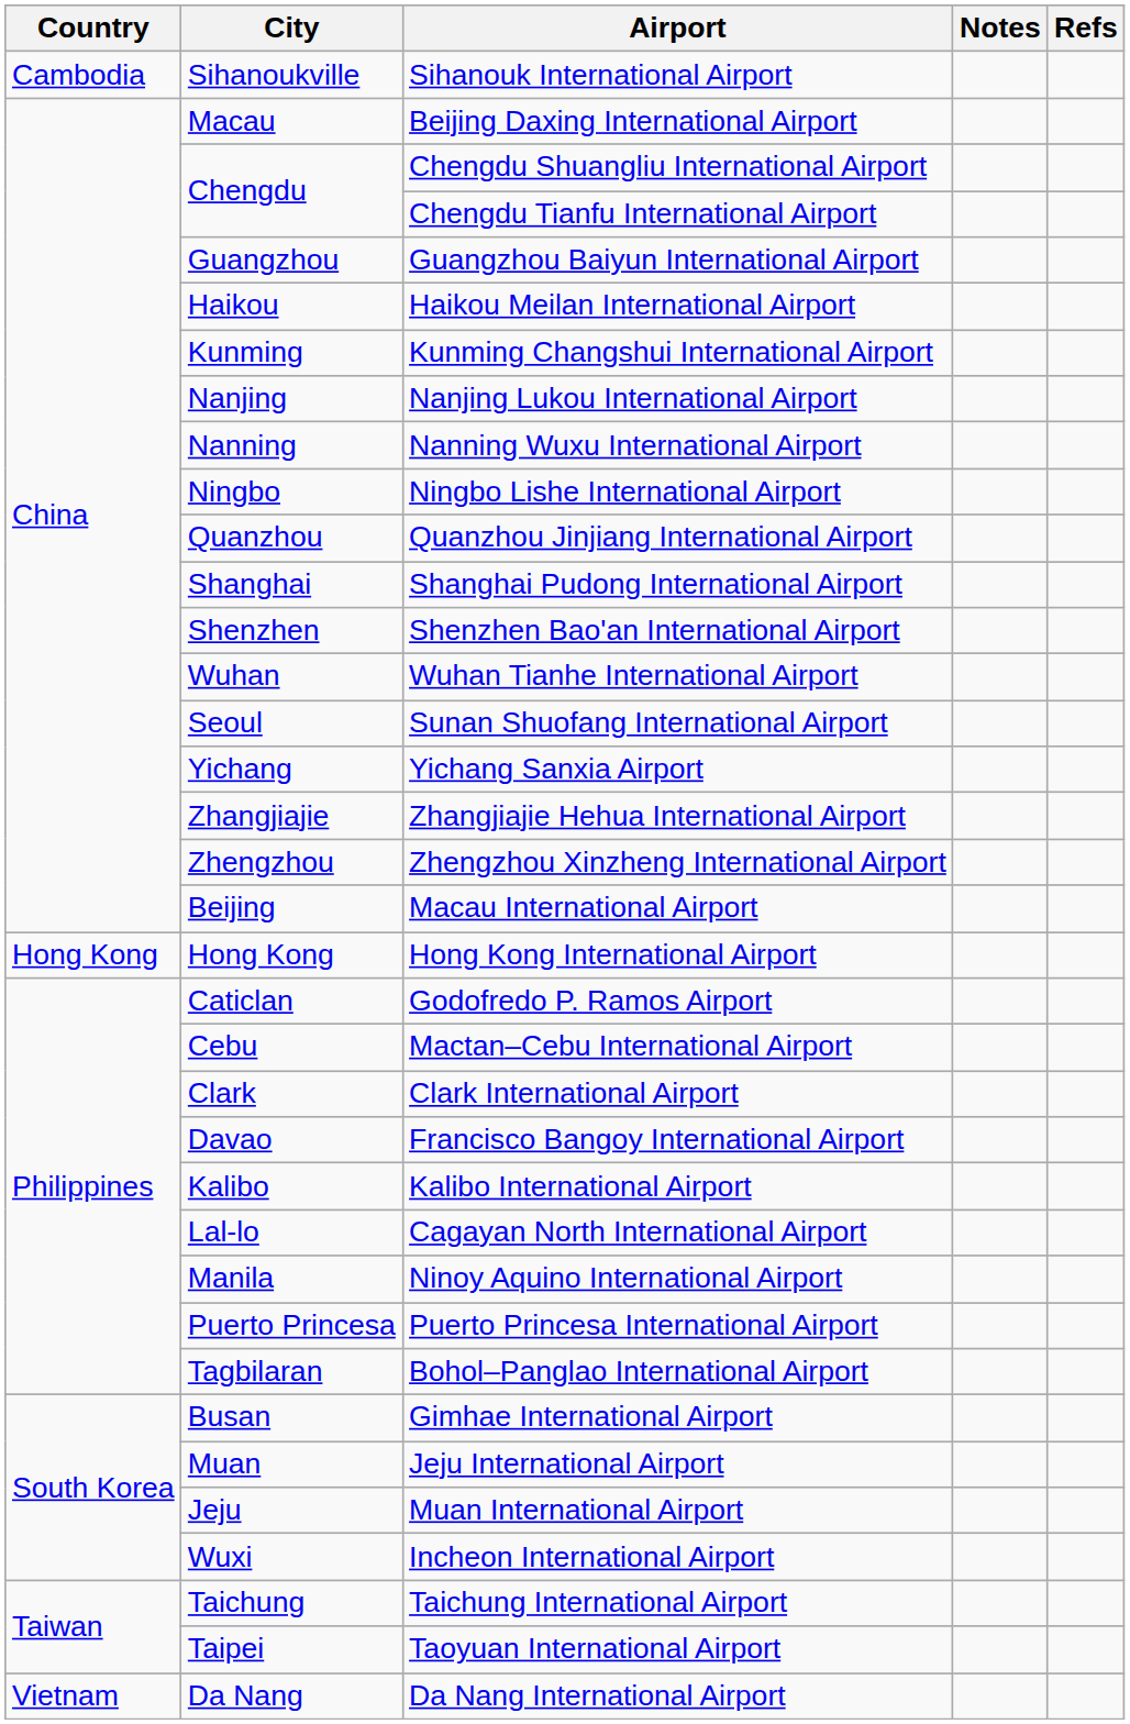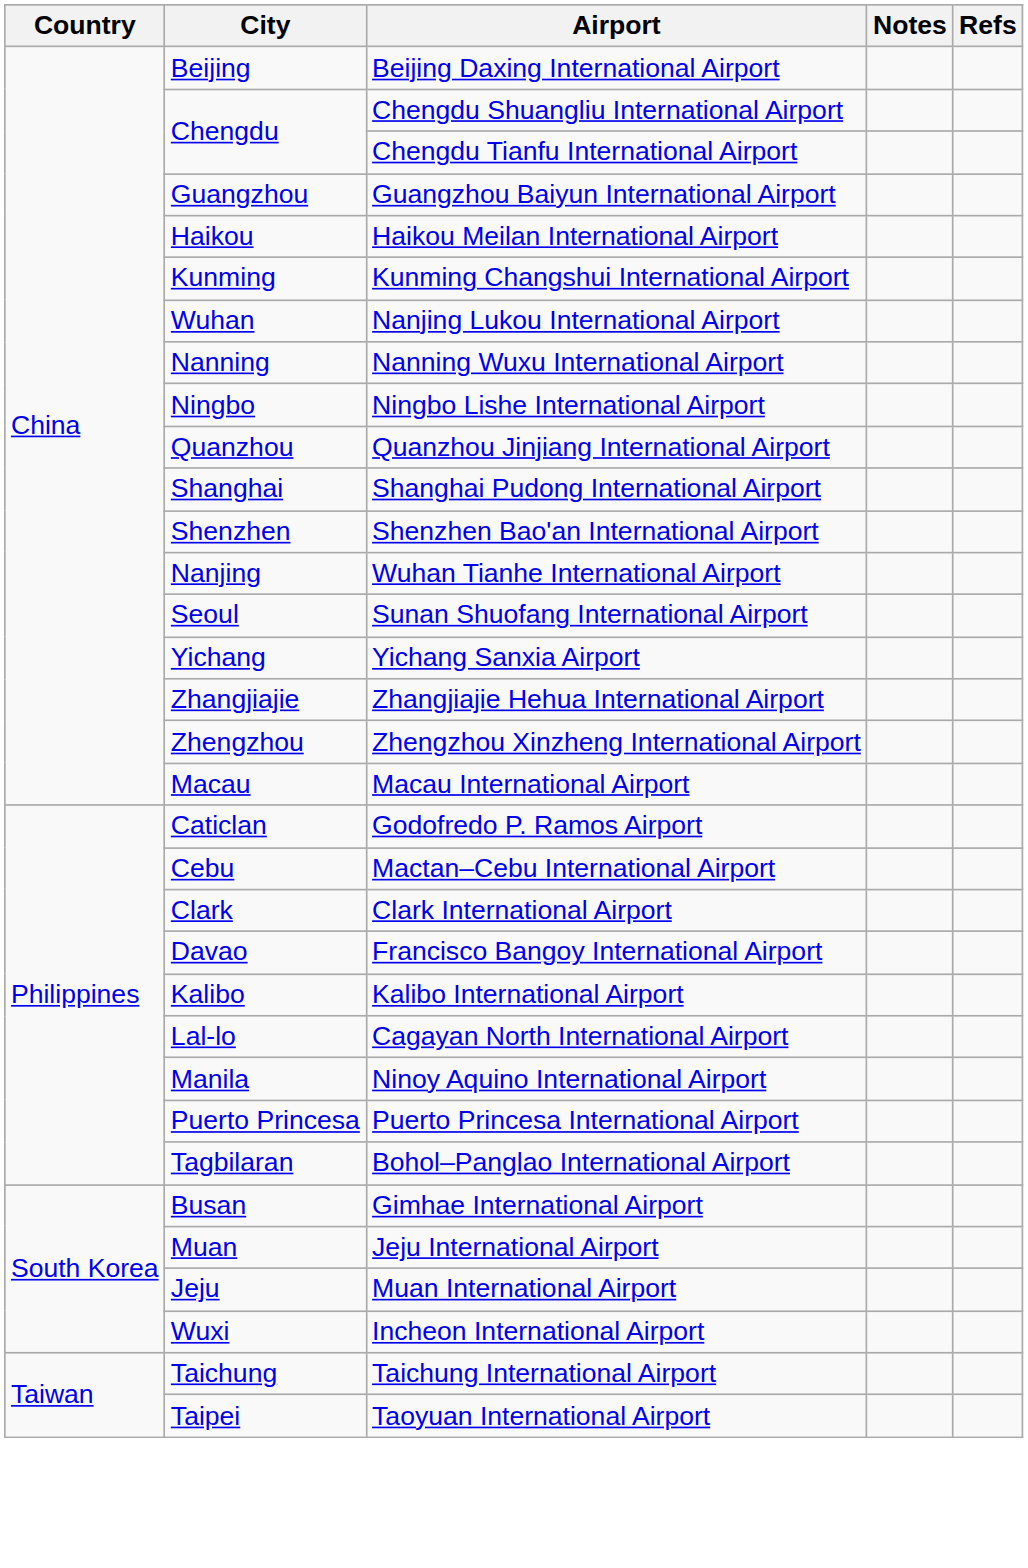 <table class="sortable wikitable">
 <tr>
 <th>Country</th>
 <th>City</th>
 <th>Airport</th>
 <th>Notes</th>
 <th>Refs</th>
 </tr>
 <tr>
-<td><a href='#'>Cambodia</a></td>
-<td><a href='#'>Sihanoukville</a></td>
-<td><a href='#'>Sihanouk International Airport</a></td>
-<td></td>
-<td align=center></td>
-</tr>
-<tr>
 <td rowspan="18"><a href='#'>China</a></td>
-<td><a href='#'>Macau</a></td>
+<td><a href='#'>Beijing</a></td>
 <td><a href='#'>Beijing Daxing International Airport</a></td>
 <td align=center></td>
 <td align=center></td>
 </tr>
 <tr>
 <td rowspan="2"><a href='#'>Chengdu</a></td>
 <td><a href='#'>Chengdu Shuangliu International Airport</a></td>
 <td></td>
 <td align=center></td>
 </tr>
 <tr>
 <td><a href='#'>Chengdu Tianfu International Airport</a></td>
 <td align=center></td>
 <td align=center></td>
 </tr>
 <tr>
 <td><a href='#'>Guangzhou</a></td>
 <td><a href='#'>Guangzhou Baiyun International Airport</a></td>
 <td></td>
 <td align=center></td>
 </tr>
 <tr>
 <td><a href='#'>Haikou</a></td>
 <td><a href='#'>Haikou Meilan International Airport</a></td>
 <td></td>
 <td align=center></td>
 </tr>
 <tr>
 <td><a href='#'>Kunming</a></td>
 <td><a href='#'>Kunming Changshui International Airport</a></td>
 <td></td>
 <td align=center></td>
 </tr>
 <tr>
-<td><a href='#'>Nanjing</a></td>
+<td><a href='#'>Wuhan</a></td>
 <td><a href='#'>Nanjing Lukou International Airport</a></td>
 <td align=center></td>
 <td align=center></td>
 </tr>
 <tr>
 <td><a href='#'>Nanning</a></td>
 <td><a href='#'>Nanning Wuxu International Airport</a></td>
 <td align=center></td>
 <td align=center></td>
 </tr>
 <tr>
 <td><a href='#'>Ningbo</a></td>
 <td><a href='#'>Ningbo Lishe International Airport</a></td>
 <td align=center></td>
 <td align=center></td>
 </tr>
 <tr>
 <td><a href='#'>Quanzhou</a></td>
 <td><a href='#'>Quanzhou Jinjiang International Airport</a></td>
 <td></td>
 <td align=center></td>
 </tr>
 <tr>
 <td><a href='#'>Shanghai</a></td>
 <td><a href='#'>Shanghai Pudong International Airport</a></td>
 <td align=center></td>
 <td align=center></td>
 </tr>
 <tr>
 <td><a href='#'>Shenzhen</a></td>
 <td><a href='#'>Shenzhen Bao'an International Airport</a></td>
 <td></td>
 <td align=center></td>
 </tr>
 <tr>
-<td><a href='#'>Wuhan</a></td>
+<td><a href='#'>Nanjing</a></td>
 <td><a href='#'>Wuhan Tianhe International Airport</a></td>
 <td></td>
 <td align=center></td>
 </tr>
 <tr>
 <td><a href='#'>Seoul</a></td>
 <td><a href='#'>Sunan Shuofang International Airport</a></td>
 <td align=center></td>
 <td align=center></td>
 </tr>
 <tr>
 <td><a href='#'>Yichang</a></td>
 <td><a href='#'>Yichang Sanxia Airport</a></td>
 <td align=center></td>
 <td align=center></td>
 </tr>
 <tr>
 <td><a href='#'>Zhangjiajie</a></td>
 <td><a href='#'>Zhangjiajie Hehua International Airport</a></td>
 <td></td>
 <td align=center></td>
 </tr>
 <tr>
 <td><a href='#'>Zhengzhou</a></td>
 <td><a href='#'>Zhengzhou Xinzheng International Airport</a></td>
 <td></td>
 <td align=center></td>
 </tr>
 <tr>
-<td><a href='#'>Beijing</a></td>
+<td><a href='#'>Macau</a></td>
 <td><a href='#'>Macau International Airport</a></td>
-<td align=center></td>
-<td align=center></td>
-</tr>
-<tr>
-<td><a href='#'>Hong Kong</a></td>
-<td><a href='#'>Hong Kong</a></td>
-<td><a href='#'>Hong Kong International Airport</a></td>
 <td align=center></td>
 <td align=center></td>
 </tr>
 <tr>
 <td rowspan="9"><a href='#'>Philippines</a></td>
 <td><a href='#'>Caticlan</a></td>
 <td><a href='#'>Godofredo P. Ramos Airport</a></td>
 <td align=center></td>
 <td align=center></td>
 </tr>
 <tr>
 <td><a href='#'>Cebu</a></td>
 <td><a href='#'>Mactan–Cebu International Airport</a></td>
 <td></td>
 <td align=center></td>
 </tr>
 <tr>
 <td><a href='#'>Clark</a></td>
 <td><a href='#'>Clark International Airport</a></td>
 <td></td>
 <td align=center></td>
 </tr>
 <tr>
 <td><a href='#'>Davao</a></td>
 <td><a href='#'>Francisco Bangoy International Airport</a></td>
 <td></td>
 <td align=center></td>
 </tr>
 <tr>
 <td><a href='#'>Kalibo</a></td>
 <td><a href='#'>Kalibo International Airport</a></td>
 <td align=center></td>
 <td align=center></td>
 </tr>
 <tr>
 <td><a href='#'>Lal-lo</a></td>
 <td><a href='#'>Cagayan North International Airport</a></td>
 <td align=center></td>
 <td align=center></td>
 </tr>
 <tr>
 <td><a href='#'>Manila</a></td>
 <td><a href='#'>Ninoy Aquino International Airport</a></td>
 <td align=center></td>
 <td align=center></td>
 </tr>
 <tr>
 <td><a href='#'>Puerto Princesa</a></td>
 <td><a href='#'>Puerto Princesa International Airport</a></td>
 <td align=center></td>
 <td align=center></td>
 </tr>
 <tr>
 <td><a href='#'>Tagbilaran</a></td>
 <td><a href='#'>Bohol–Panglao International Airport</a></td>
 <td></td>
 <td align=center></td>
 </tr>
 <tr>
 <td rowspan="4"><a href='#'>South Korea</a></td>
 <td><a href='#'>Busan</a></td>
 <td><a href='#'>Gimhae International Airport</a></td>
 <td></td>
 <td align=center></td>
 </tr>
 <tr>
 <td><a href='#'>Muan</a></td>
 <td><a href='#'>Jeju International Airport</a></td>
 <td></td>
 <td align=center></td>
 </tr>
 <tr>
 <td><a href='#'>Jeju</a></td>
 <td><a href='#'>Muan International Airport</a></td>
 <td></td>
 <td align=center></td>
 </tr>
 <tr>
 <td><a href='#'>Wuxi</a></td>
 <td><a href='#'>Incheon International Airport</a></td>
 <td></td>
 <td align=center></td>
 </tr>
 <tr>
 <td rowspan="2"><a href='#'>Taiwan</a></td>
 <td><a href='#'>Taichung</a></td>
 <td><a href='#'>Taichung International Airport</a></td>
 <td></td>
 <td align=center></td>
 </tr>
 <tr>
 <td><a href='#'>Taipei</a></td>
 <td><a href='#'>Taoyuan International Airport</a></td>
 <td align=center></td>
 <td align=center></td>
 </tr>
-<tr>
-<td><a href='#'>Vietnam</a></td>
-<td><a href='#'>Da Nang</a></td>
-<td><a href='#'>Da Nang International Airport</a></td>
-<td align=center></td>
-<td align=center></td>
-</tr>
 </table>
